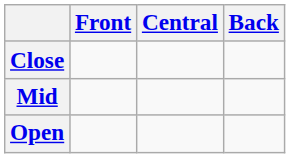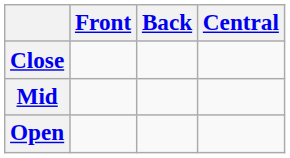 <table class="wikitable" style="text-align:center;">
 <tr>
 <th></th>
 <th><a href='#'>Front</a></th>
+<th><a href='#'>Back</a></th>
 <th><a href='#'>Central</a></th>
-<th><a href='#'>Back</a></th>
 </tr>
 <tr>
 <th><a href='#'>Close</a></th>
 <td> </td>
 <td> </td>
 <td> </td>
 </tr>
 <tr>
 <th><a href='#'>Mid</a></th>
 <td> </td>
 <td> </td>
 <td> </td>
 </tr>
 <tr>
 <th><a href='#'>Open</a></th>
 <td></td>
+<td></td>
 <td> </td>
-<td></td>
 </tr>
 </table>
